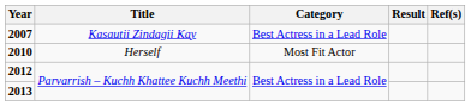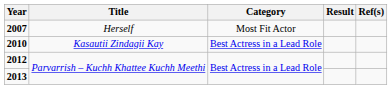 <table class= "wikitable" style="text-align:center;">
 <tr>
 <th>Year</th>
 <th>Title</th>
 <th>Category</th>
 <th>Result</th>
 <th>Ref(s)</th>
 </tr>
 <tr>
 <td><strong>2007</strong></td>
-<td><em><a href='#'>Kasautii Zindagii Kay</a></em></td>
-<td rowspan="1"><a href='#'>Best Actress in a Lead Role</a></td>
+<td><em>Herself</em></td>
+<td>Most Fit Actor</td>
 <td></td>
 <td></td>
 </tr>
 <tr>
 <td><strong>2010</strong></td>
-<td><em>Herself</em></td>
-<td>Most Fit Actor</td>
+<td><em><a href='#'>Kasautii Zindagii Kay</a></em></td>
+<td rowspan="1"><a href='#'>Best Actress in a Lead Role</a></td>
 <td></td>
 <td></td>
 </tr>
 <tr>
 <td><strong>2012</strong></td>
 <td rowspan="2"><em><a href='#'>Parvarrish – Kuchh Khattee Kuchh Meethi</a></em></td>
 <td rowspan="2"><a href='#'>Best Actress in a Lead Role</a></td>
 <td></td>
 <td></td>
 </tr>
 <tr>
 <td><strong>2013</strong></td>
 <td></td>
 <td></td>
 </tr>
 </table>
